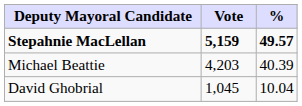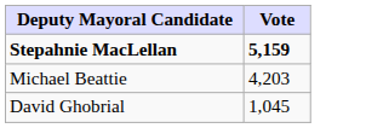 <table class="wikitable">
 <tr>
 <th style="background:#ddf; width:200px;">Deputy Mayoral Candidate</th>
 <th style="background:#ddf; width:50px;">Vote</th>
-<th style="background:#ddf; width:30px;">%</th>
 </tr>
 <tr>
 <td><strong>Stepahnie MacLellan</strong></td>
 <td><strong>5,159</strong></td>
-<td><strong>49.57</strong></td>
 </tr>
 <tr>
 <td>Michael Beattie</td>
 <td>4,203</td>
-<td>40.39</td>
 </tr>
 <tr>
 <td>David Ghobrial</td>
 <td>1,045</td>
-<td>10.04</td>
 </tr>
 </table>
